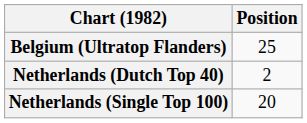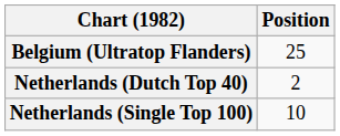 <table class="wikitable sortable plainrowheaders" style="text-align:center">
 <tr>
 <th>Chart (1982)</th>
 <th>Position</th>
 </tr>
 <tr>
 <th scope="row">Belgium (Ultratop Flanders)</th>
 <td>25</td>
 </tr>
 <tr>
 <th scope="row">Netherlands (Dutch Top 40)</th>
 <td>2</td>
 </tr>
 <tr>
 <th scope="row">Netherlands (Single Top 100)</th>
-<td>20</td>
+<td>10</td>
 </tr>
 </table>
